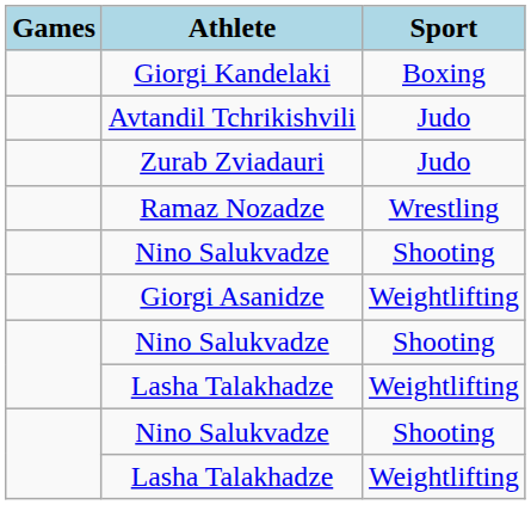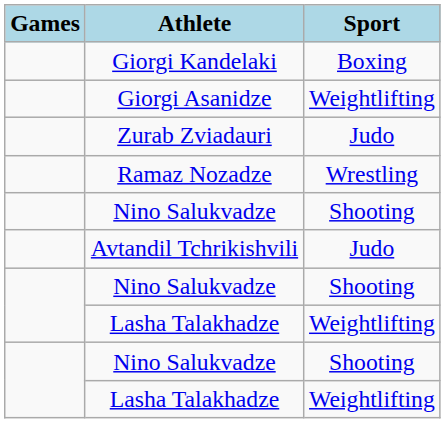 <table class="wikitable" style="text-align:center">
 <tr>
 <th style="background-color:lightblue">Games</th>
 <th style="background-color:lightblue">Athlete</th>
 <th style="background-color:lightblue">Sport</th>
 </tr>
 <tr>
 <td align=left></td>
 <td><a href='#'>Giorgi Kandelaki</a></td>
 <td><a href='#'>Boxing</a></td>
 </tr>
 <tr>
 <td align=left></td>
-<td><a href='#'>Avtandil Tchrikishvili</a></td>
-<td><a href='#'>Judo</a></td>
+<td><a href='#'>Giorgi Asanidze</a></td>
+<td><a href='#'>Weightlifting</a></td>
 </tr>
 <tr>
 <td align=left></td>
 <td><a href='#'>Zurab Zviadauri</a></td>
 <td><a href='#'>Judo</a></td>
 </tr>
 <tr>
 <td align=left></td>
 <td><a href='#'>Ramaz Nozadze</a></td>
 <td><a href='#'>Wrestling</a></td>
 </tr>
 <tr>
 <td align=left></td>
 <td><a href='#'>Nino Salukvadze</a></td>
 <td><a href='#'>Shooting</a></td>
 </tr>
 <tr>
 <td align=left></td>
-<td><a href='#'>Giorgi Asanidze</a></td>
-<td><a href='#'>Weightlifting</a></td>
+<td><a href='#'>Avtandil Tchrikishvili</a></td>
+<td><a href='#'>Judo</a></td>
 </tr>
 <tr>
 <td align=left rowspan=2></td>
 <td><a href='#'>Nino Salukvadze</a></td>
 <td><a href='#'>Shooting</a></td>
 </tr>
 <tr align=center>
 <td><a href='#'>Lasha Talakhadze</a></td>
 <td><a href='#'>Weightlifting</a></td>
 </tr>
 <tr>
 <td align=left rowspan=2></td>
 <td><a href='#'>Nino Salukvadze</a></td>
 <td><a href='#'>Shooting</a></td>
 </tr>
 <tr align=center>
 <td><a href='#'>Lasha Talakhadze</a></td>
 <td><a href='#'>Weightlifting</a></td>
 </tr>
 </table>
